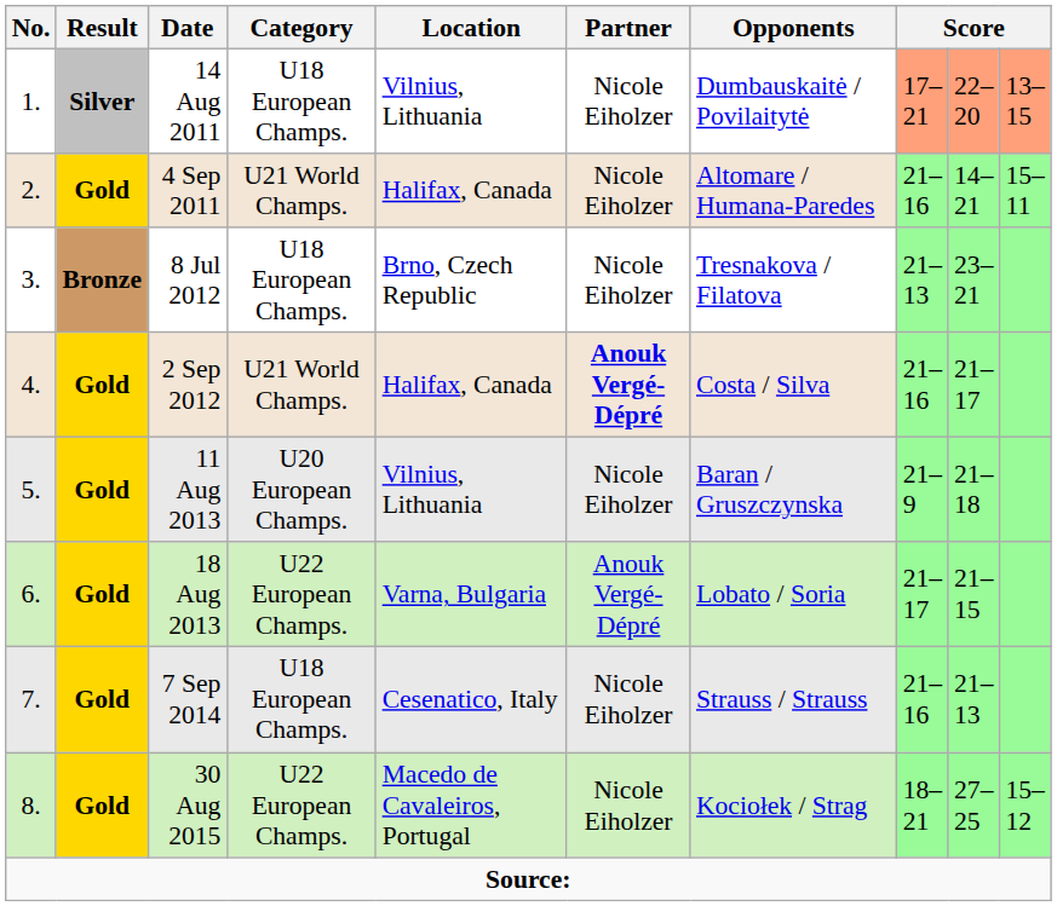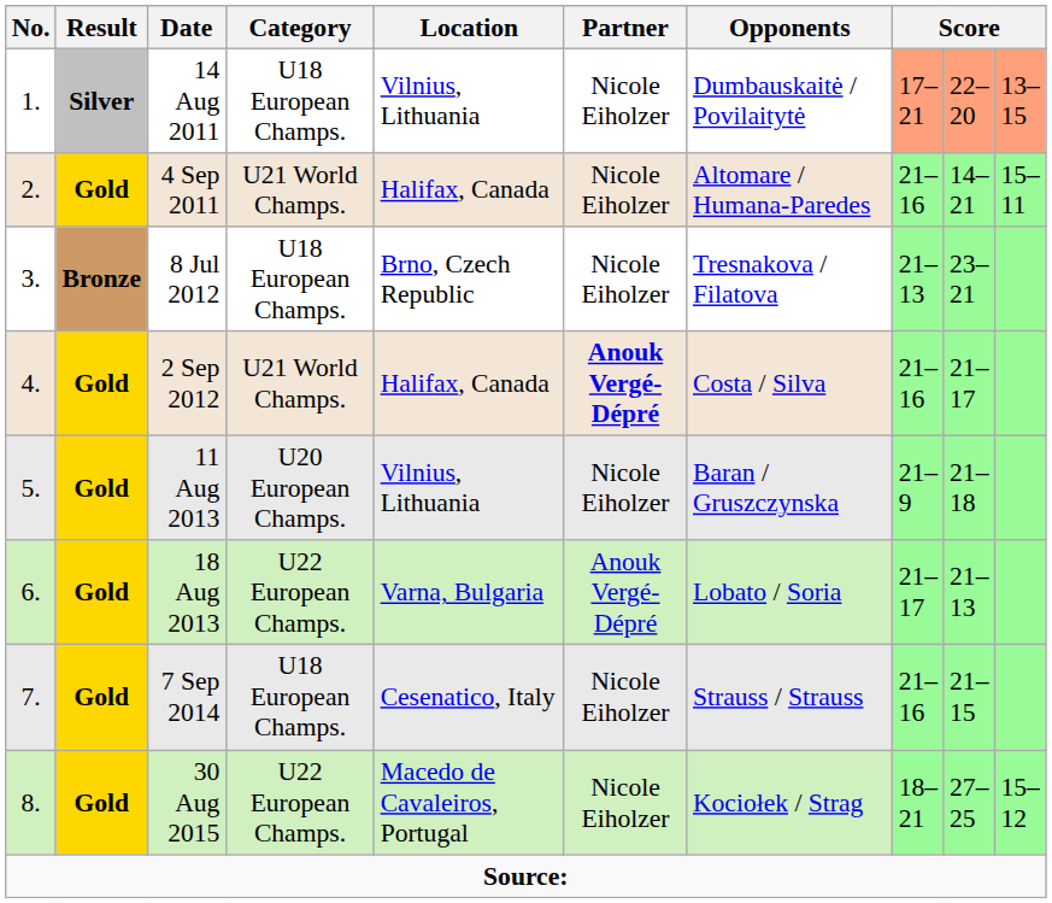 <table class="sortable wikitable" style=font-size:95%>
 <tr>
 <th>No.</th>
 <th>Result</th>
 <th width="65">Date</th>
 <th width="140">Category</th>
 <th width="205">Location</th>
 <th width="105">Partner</th>
 <th width="190">Opponents</th>
 <th colspan="3">Score</th>
 </tr>
 <tr bgcolor=#ffffff>
 <td align=center>1.</td>
 <td align=center style="background:silver;"><strong>Silver</strong></td>
 <td align=right>14 Aug 2011</td>
 <td align=center>U18 European Champs.</td>
 <td> <a href='#'>Vilnius</a>, Lithuania</td>
 <td align=center>Nicole Eiholzer</td>
 <td> <a href='#'>Dumbauskaitė</a> / <a href='#'>Povilaitytė</a></td>
 <td style="background:#ffa07a;">17–21</td>
 <td style="background:#ffa07a;">22–20</td>
 <td style="background:#ffa07a;">13–15</td>
 </tr>
 <tr bgcolor=f3e6d7>
 <td align=center>2.</td>
 <td align=center style="background:gold;"><strong>Gold</strong></td>
 <td align=right>4 Sep 2011</td>
 <td align=center>U21 World Champs.</td>
 <td> <a href='#'>Halifax</a>, Canada</td>
 <td align=center>Nicole Eiholzer</td>
 <td> <a href='#'>Altomare</a> / <a href='#'>Humana-Paredes</a></td>
 <td bgcolor=98FB98>21–16</td>
 <td bgcolor=98FB98>14–21</td>
 <td bgcolor=98FB98>15–11</td>
 </tr>
 <tr bgcolor=#ffffff>
 <td align=center>3.</td>
 <td align=center style="background:#cc9966;"><strong>Bronze</strong></td>
 <td align=right>8 Jul 2012</td>
 <td align=center>U18 European Champs.</td>
 <td> <a href='#'>Brno</a>, Czech Republic</td>
 <td align=center>Nicole Eiholzer</td>
 <td> <a href='#'>Tresnakova</a> / <a href='#'>Filatova</a></td>
 <td bgcolor=98FB98>21–13</td>
 <td bgcolor=98FB98>23–21</td>
 <td bgcolor=98FB98></td>
 </tr>
 <tr bgcolor=f3e6d7>
 <td align=center>4.</td>
 <td align=center style="background:gold;"><strong>Gold</strong></td>
 <td align=right>2 Sep 2012</td>
 <td align=center>U21 World Champs.</td>
 <td> <a href='#'>Halifax</a>, Canada</td>
 <td align=center><strong><a href='#'>Anouk Vergé-Dépré</a></strong></td>
 <td> <a href='#'>Costa</a> / <a href='#'>Silva</a></td>
 <td bgcolor=98FB98>21–16</td>
 <td bgcolor=98FB98>21–17</td>
 <td bgcolor=98FB98></td>
 </tr>
 <tr bgcolor=#E9E9E9>
 <td align=center>5.</td>
 <td align=center style="background:gold;"><strong>Gold</strong></td>
 <td align=right>11 Aug 2013</td>
 <td align=center>U20 European Champs.</td>
 <td> <a href='#'>Vilnius</a>, Lithuania</td>
 <td align=center>Nicole Eiholzer</td>
 <td> <a href='#'>Baran</a> / <a href='#'>Gruszczynska</a></td>
 <td bgcolor=98FB98>21–9</td>
 <td bgcolor=98FB98>21–18</td>
 <td bgcolor=98FB98></td>
 </tr>
 <tr bgcolor=#d0f0c0>
 <td align=center>6.</td>
 <td align=center style="background:gold;"><strong>Gold</strong></td>
 <td align=right>18 Aug 2013</td>
 <td align=center>U22 European Champs.</td>
 <td> <a href='#'>Varna, Bulgaria</a></td>
 <td align=center><a href='#'>Anouk Vergé-Dépré</a></td>
 <td> <a href='#'>Lobato</a> / <a href='#'>Soria</a></td>
 <td bgcolor=98FB98>21–17</td>
-<td bgcolor=98FB98>21–15</td>
+<td bgcolor=98FB98>21–13</td>
 <td bgcolor=98FB98></td>
 </tr>
 <tr bgcolor=#E9E9E9>
 <td align=center>7.</td>
 <td align=center style="background:gold;"><strong>Gold</strong></td>
 <td align=right>7 Sep 2014</td>
 <td align=center>U18 European Champs.</td>
 <td> <a href='#'>Cesenatico</a>, Italy</td>
 <td align=center>Nicole Eiholzer</td>
 <td> <a href='#'>Strauss</a> / <a href='#'>Strauss</a></td>
 <td bgcolor=98FB98>21–16</td>
-<td bgcolor=98FB98>21–13</td>
+<td bgcolor=98FB98>21–15</td>
 <td bgcolor=98FB98></td>
 </tr>
 <tr bgcolor=#d0f0c0>
 <td align=center>8.</td>
 <td align=center style="background:gold;"><strong>Gold</strong></td>
 <td align=right>30 Aug 2015</td>
 <td align=center>U22 European Champs.</td>
 <td> <a href='#'>Macedo de Cavaleiros</a>, Portugal</td>
 <td align=center>Nicole Eiholzer</td>
 <td> <a href='#'>Kociołek</a> / <a href='#'>Strag</a></td>
 <td bgcolor=98FB98>18–21</td>
 <td bgcolor=98FB98>27–25</td>
 <td bgcolor=98FB98>15–12</td>
 </tr>
 <tr>
 <td align=center colspan ="10"><strong>Source:</strong> </td>
 </tr>
 </table>
